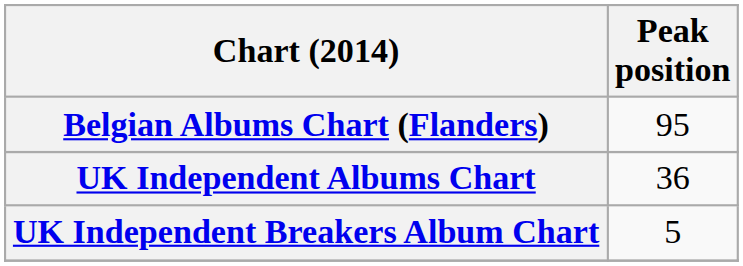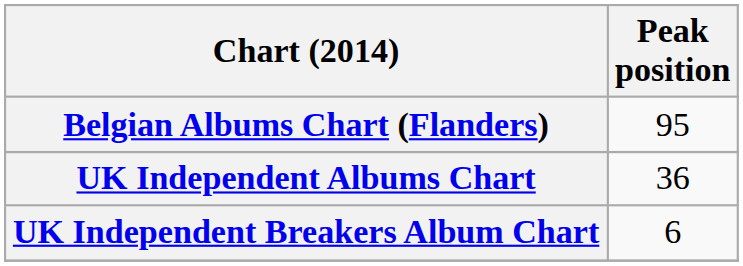 <table class="wikitable sortable plainrowheaders" style="text-align:center">
 <tr>
 <th scope="col">Chart (2014)</th>
 <th scope="col">Peak<br>position</th>
 </tr>
 <tr>
 <th scope="row"><a href='#'>Belgian Albums Chart</a> (<a href='#'>Flanders</a>)</th>
 <td>95</td>
 </tr>
 <tr>
 </tr>
 <tr>
 <th scope="row"><a href='#'>UK Independent Albums Chart</a></th>
 <td>36</td>
 </tr>
 <tr>
 <th scope="row"><a href='#'>UK Independent Breakers Album Chart</a></th>
-<td>5</td>
+<td>6</td>
 </tr>
 <tr>
 </tr>
 <tr>
 </tr>
 <tr>
 </tr>
 <tr>
 </tr>
 <tr>
 </tr>
 </table>
